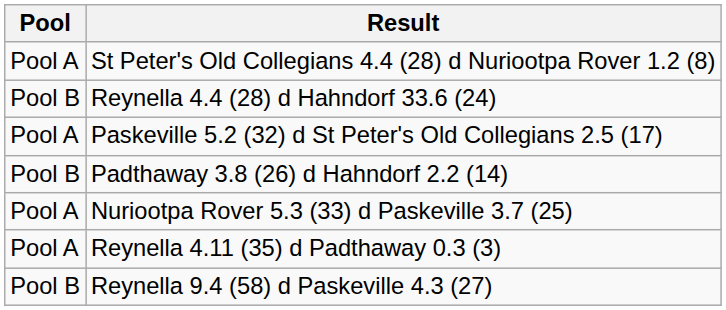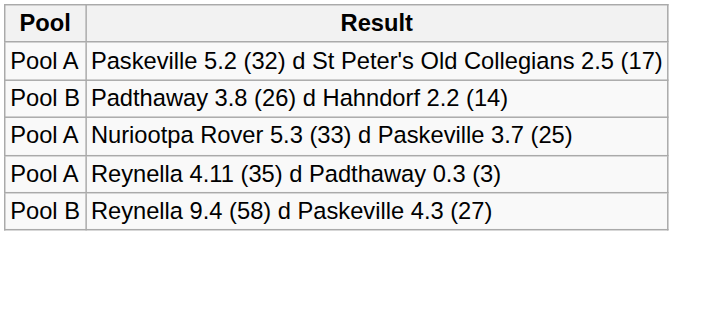 <table class="wikitable">
 <tr>
 <th>Pool</th>
 <th>Result</th>
-</tr>
-<tr>
-<td>Pool A</td>
-<td>St Peter's Old Collegians 4.4 (28) d Nuriootpa Rover 1.2 (8)</td>
-</tr>
-<tr>
-<td>Pool B</td>
-<td>Reynella 4.4 (28) d Hahndorf 33.6 (24)</td>
 </tr>
 <tr>
 <td>Pool A</td>
 <td>Paskeville 5.2 (32) d St Peter's Old Collegians 2.5 (17)</td>
 </tr>
 <tr>
 <td>Pool B</td>
 <td>Padthaway 3.8 (26) d Hahndorf 2.2 (14)</td>
 </tr>
 <tr>
 <td>Pool A</td>
 <td>Nuriootpa Rover 5.3 (33) d Paskeville 3.7 (25)</td>
 </tr>
 <tr>
 <td>Pool A</td>
 <td>Reynella 4.11 (35) d Padthaway 0.3 (3)</td>
 </tr>
 <tr>
 <td>Pool B</td>
 <td>Reynella 9.4 (58) d Paskeville 4.3 (27)</td>
 </tr>
 </table>
